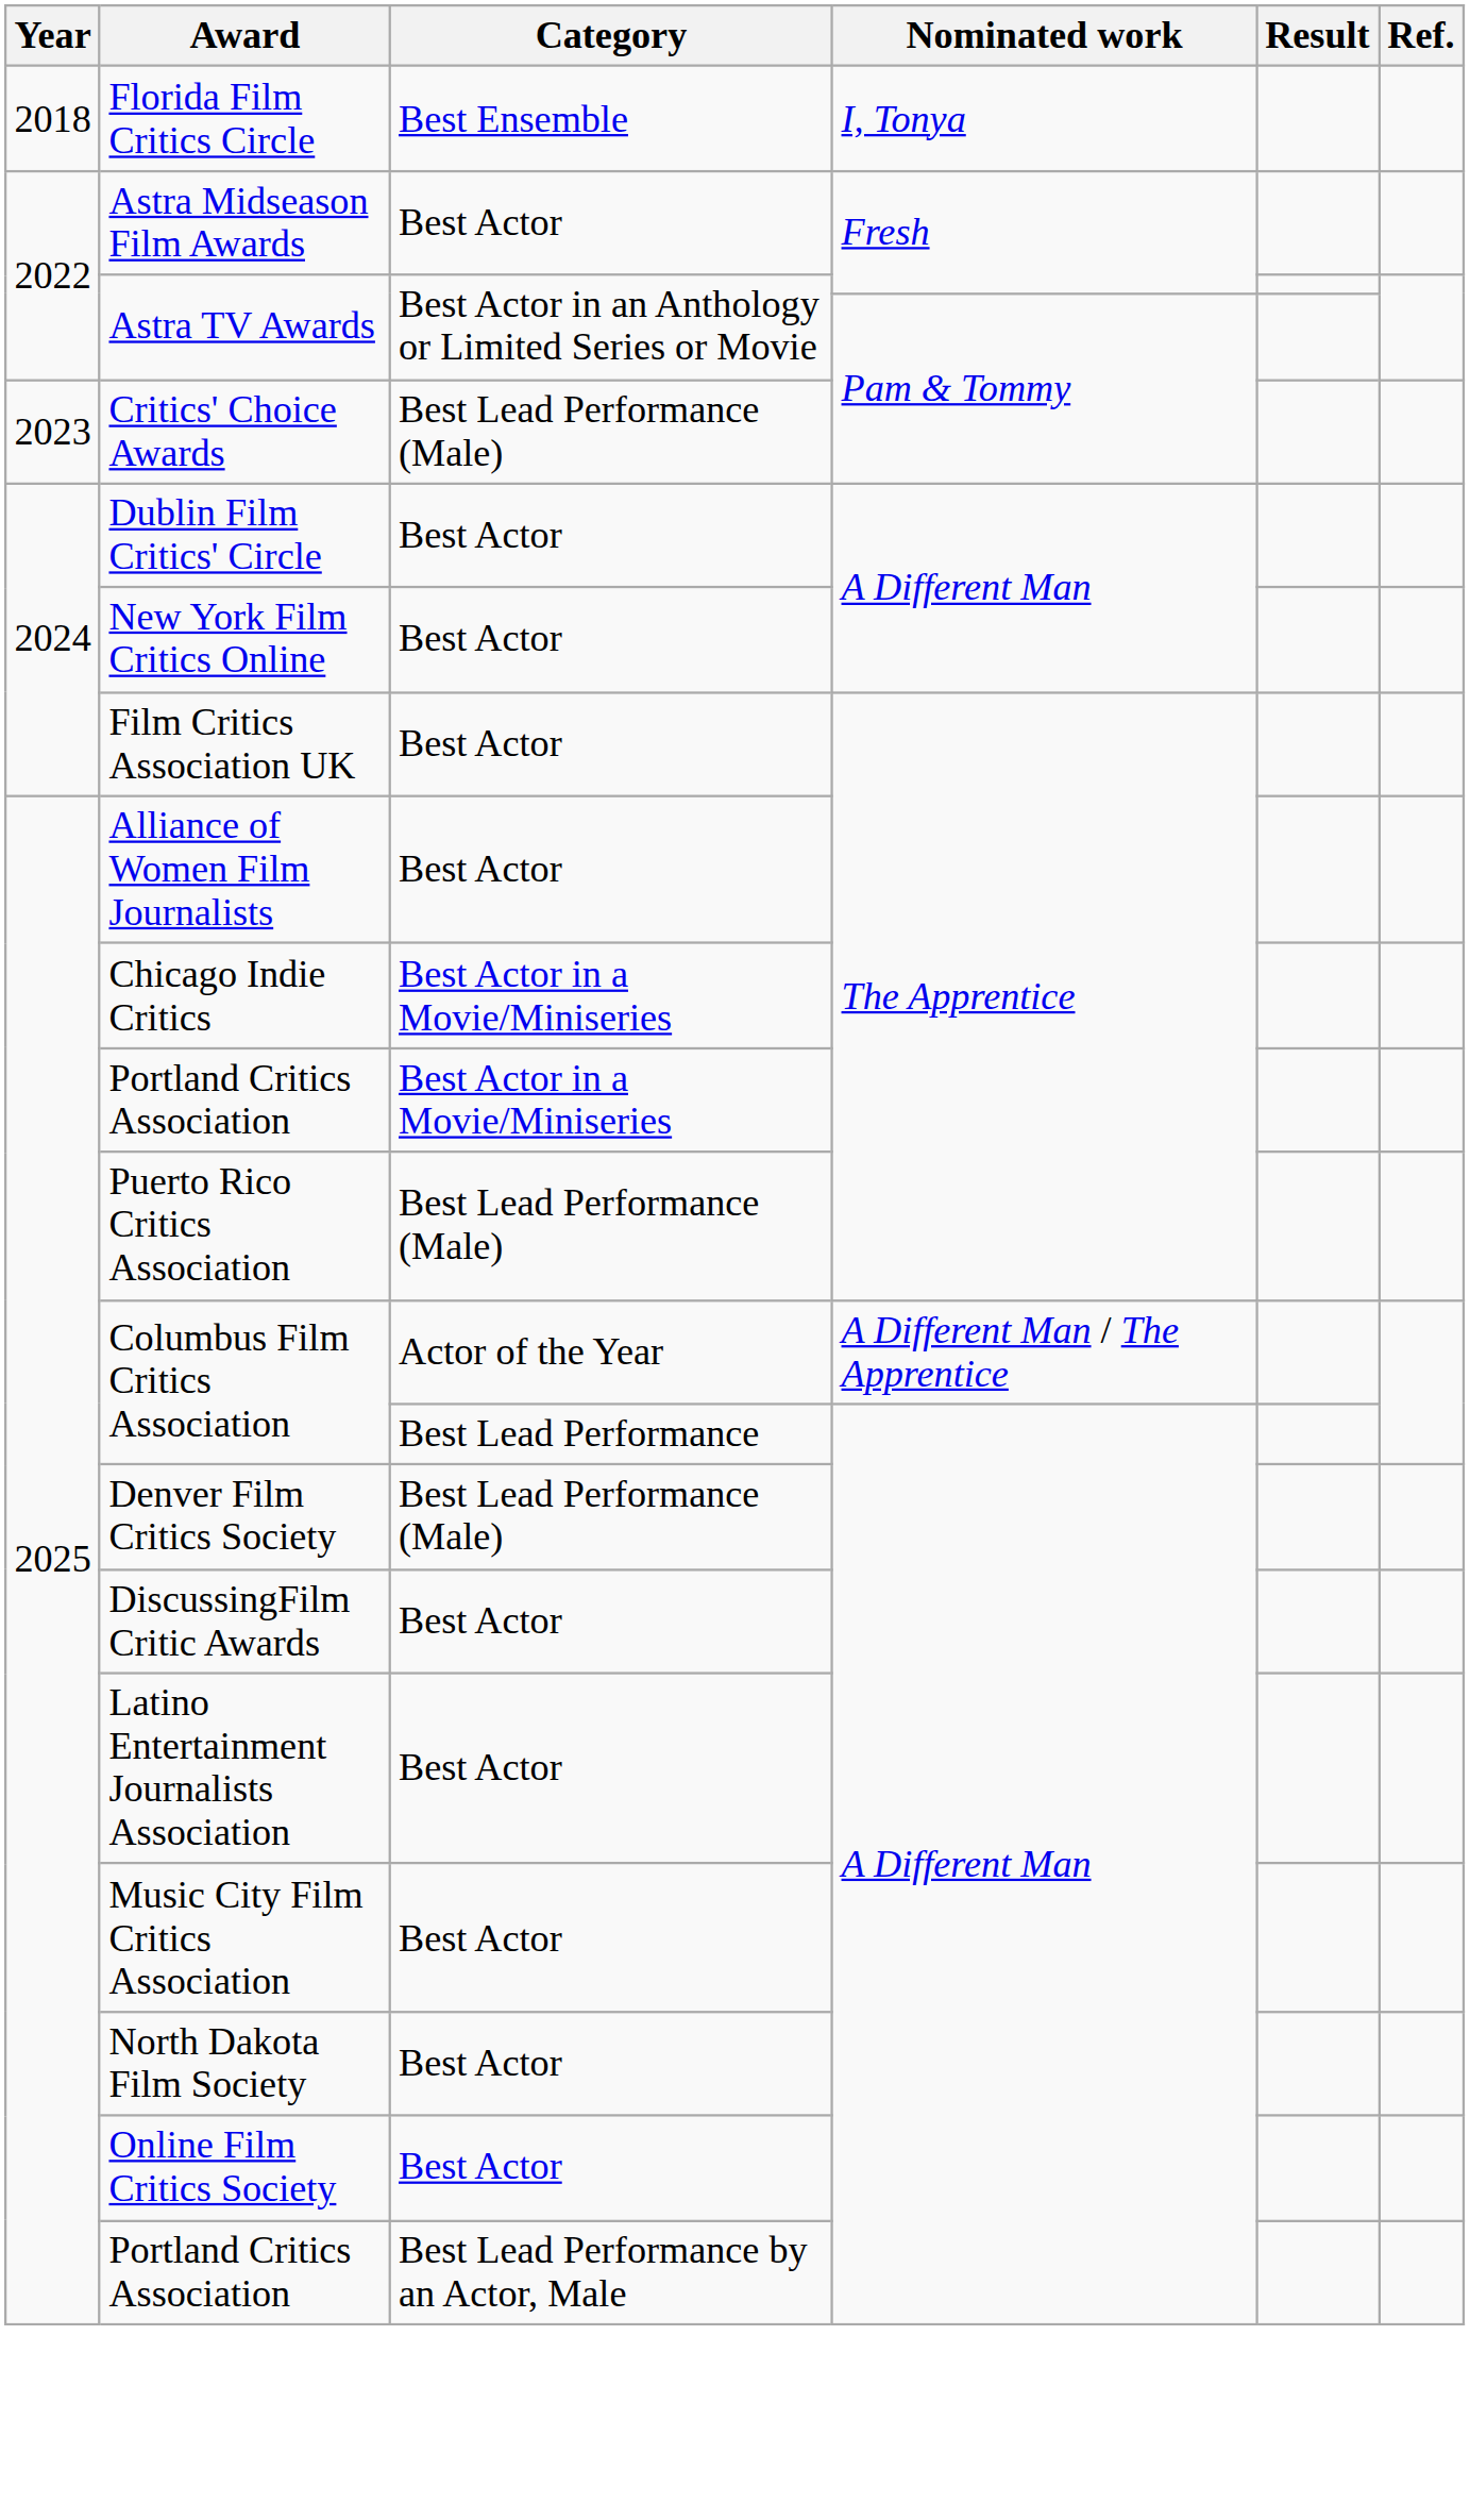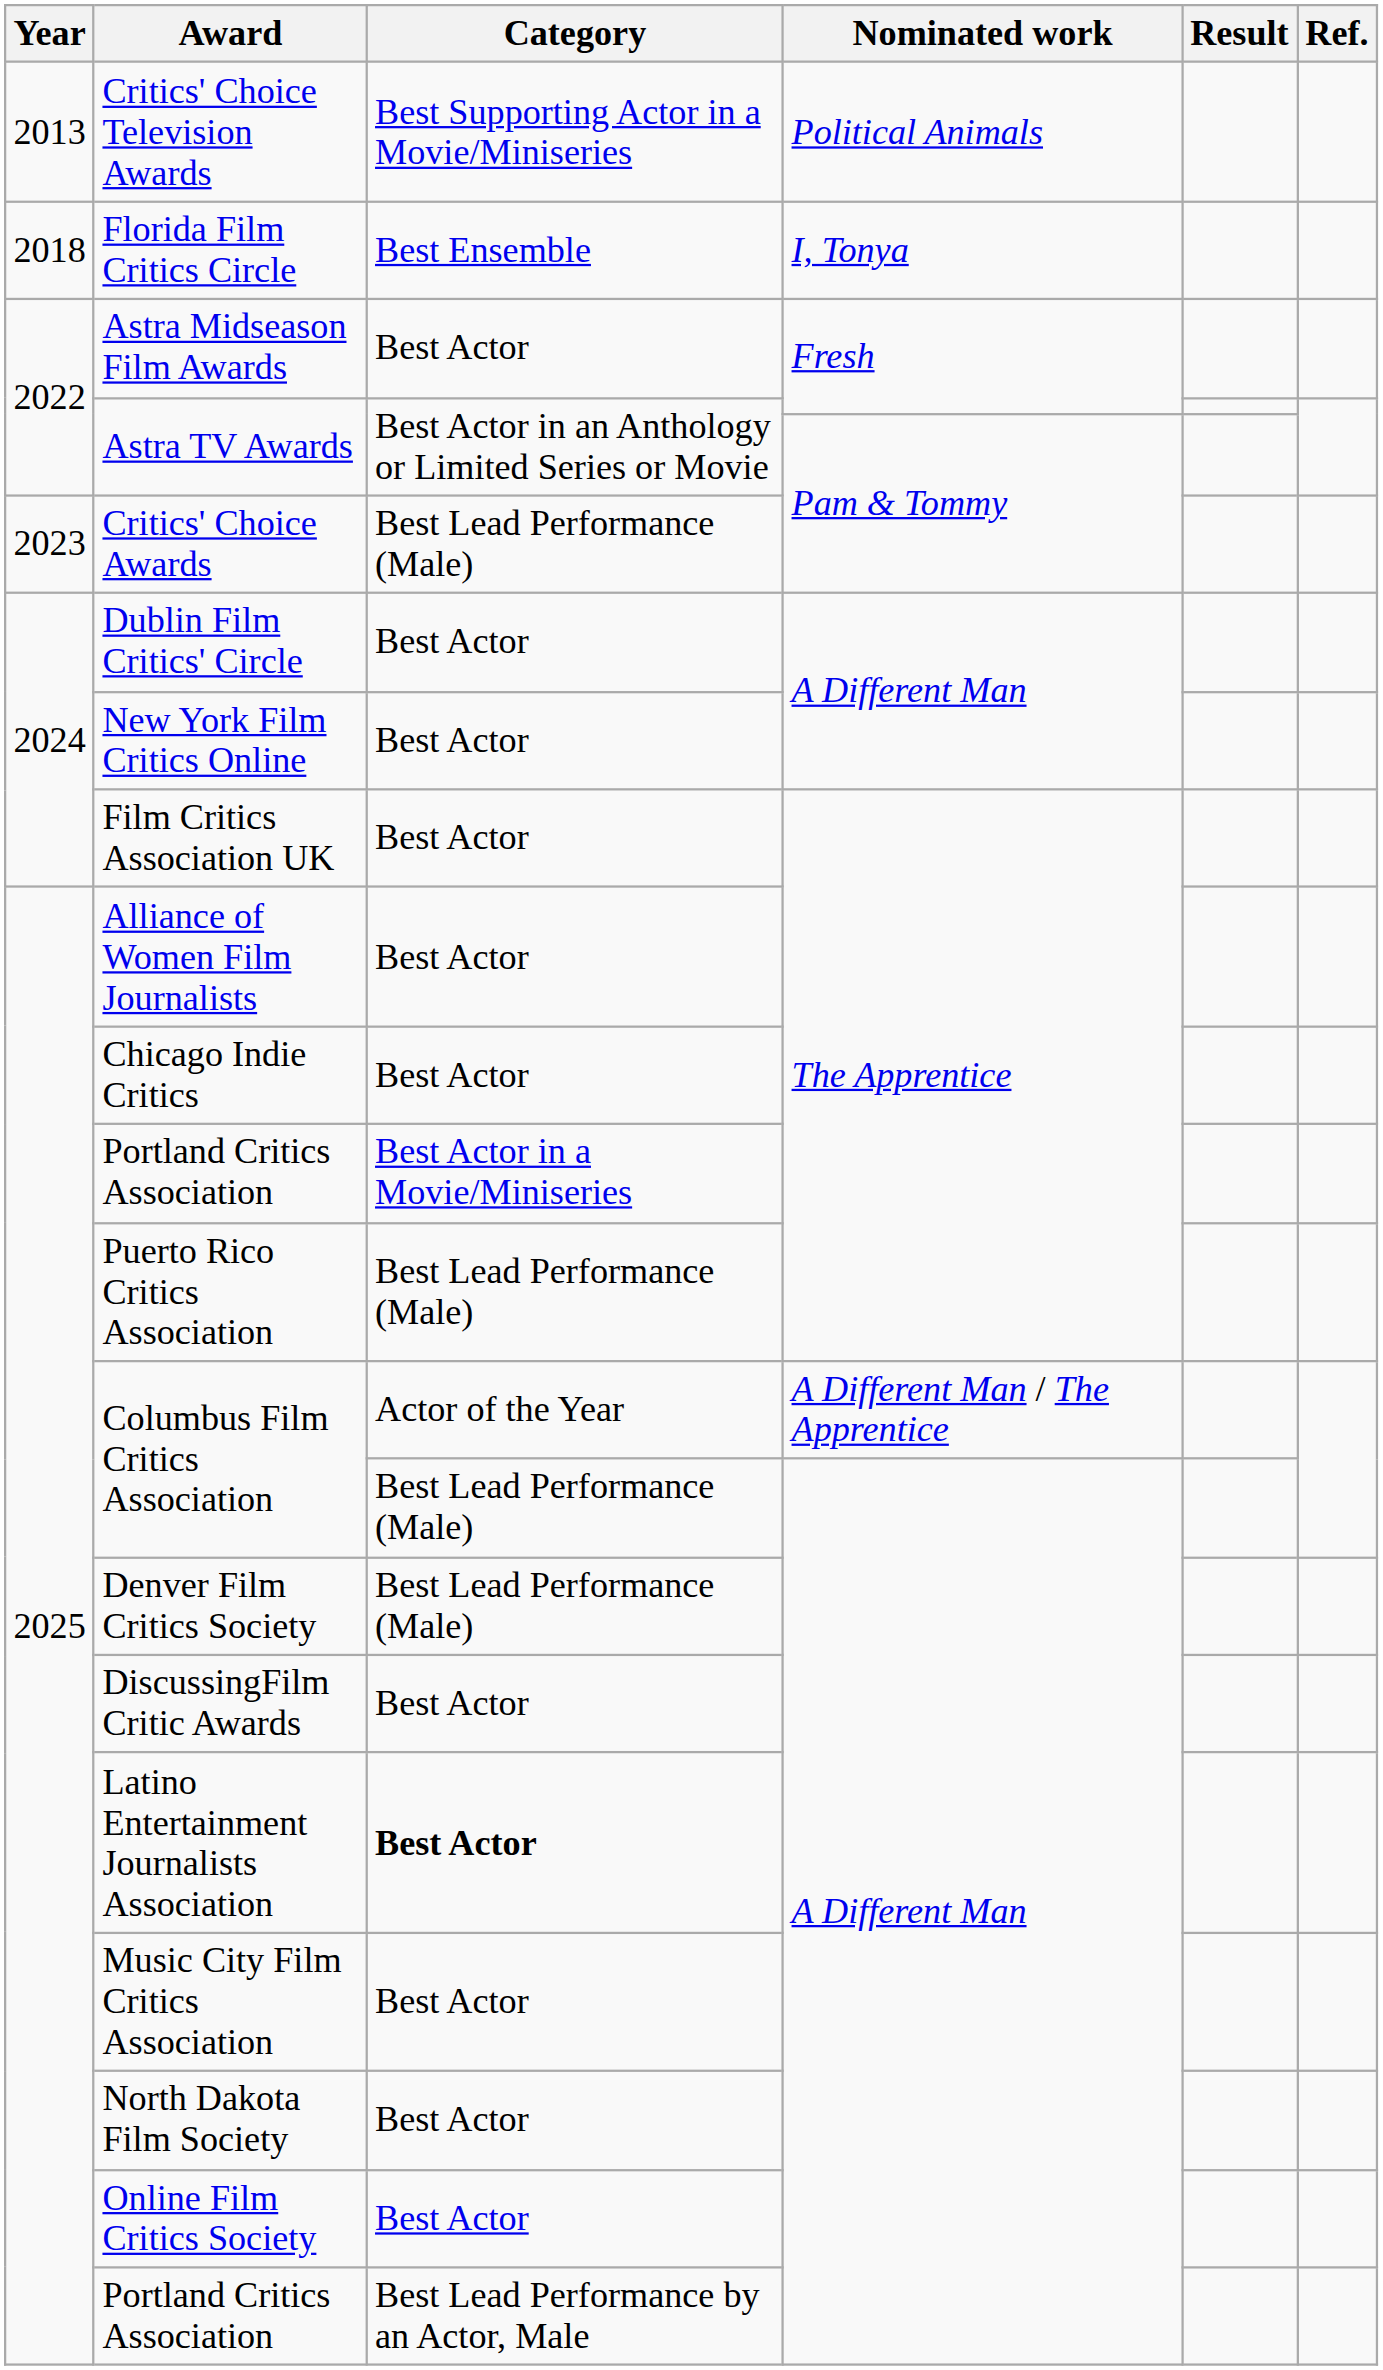 <table class="wikitable sortable plainrowheaders">
 <tr>
 <th scope="col" style="width:6%;">Year</th>
 <th scope="col" style="width:20%;">Award</th>
 <th scope="col" style="width:31%;">Category</th>
 <th scope="col" style="width:30%;">Nominated work</th>
 <th scope="col" style="width:8%;">Result</th>
 <th scope="col" style="width:4%;" class="unsortable">Ref.</th>
+</tr>
+<tr>
+<td style="text-align:center;">2013</td>
+<td><a href='#'>Critics' Choice Television Awards</a></td>
+<td><a href='#'>Best Supporting Actor in a Movie/Miniseries</a></td>
+<td><em><a href='#'>Political Animals</a></em></td>
+<td></td>
+<td style="text-align:center;"></td>
 </tr>
 <tr>
 <td style="text-align:center;">2018</td>
 <td><a href='#'>Florida Film Critics Circle</a></td>
 <td><a href='#'>Best Ensemble</a> </td>
 <td><em><a href='#'>I, Tonya</a></em></td>
 <td></td>
 <td style="text-align:center;"></td>
 </tr>
 <tr>
 <td style="text-align:center;" rowspan=3>2022</td>
 <td><a href='#'>Astra Midseason Film Awards</a></td>
 <td>Best Actor</td>
 <td rowspan="2"><em><a href='#'>Fresh</a></em></td>
 <td></td>
 <td style="text-align:center;"></td>
 </tr>
 <tr>
 <td rowspan="2"><a href='#'>Astra TV Awards</a></td>
 <td rowspan="2">Best Actor in an Anthology or Limited Series or Movie</td>
 <td></td>
 <td style="text-align:center;" rowspan="2"></td>
 </tr>
 <tr>
 <td rowspan="2"><em><a href='#'>Pam & Tommy</a></em></td>
 <td></td>
 </tr>
 <tr>
 <td style="text-align:center;">2023</td>
 <td><a href='#'>Critics' Choice Awards</a></td>
 <td>Best Lead Performance (Male)</td>
 <td></td>
 <td style="text-align:center;"></td>
 </tr>
 <tr>
 <td style="text-align:center;" rowspan=3>2024</td>
 <td><a href='#'>Dublin Film Critics' Circle</a></td>
 <td>Best Actor</td>
 <td rowspan="2"><em><a href='#'>A Different Man</a></em></td>
 <td></td>
 <td style="text-align:center;"></td>
 </tr>
 <tr>
 <td><a href='#'>New York Film Critics Online</a></td>
 <td>Best Actor</td>
 <td></td>
 <td style="text-align:center;"></td>
 </tr>
 <tr>
 <td>Film Critics Association UK</td>
 <td>Best Actor</td>
 <td rowspan="5"><em><a href='#'>The Apprentice</a></em></td>
 <td></td>
 <td style="text-align:center;"></td>
 </tr>
 <tr>
 <td style="text-align:center;" rowspan=13>2025</td>
 <td><a href='#'>Alliance of Women Film Journalists</a></td>
 <td>Best Actor</td>
 <td></td>
 <td style="text-align:center;"></td>
 </tr>
 <tr>
 <td>Chicago Indie Critics</td>
-<td><a href='#'>Best Actor in a Movie/Miniseries</a></td>
+<td>Best Actor</td>
 <td></td>
 <td style="text-align:center;"></td>
 </tr>
 <tr>
 <td>Portland Critics Association</td>
 <td><a href='#'>Best Actor in a Movie/Miniseries</a></td>
 <td></td>
 <td style="text-align:center;"></td>
 </tr>
 <tr>
 <td>Puerto Rico Critics Association</td>
 <td>Best Lead Performance (Male)</td>
 <td></td>
 <td style="text-align:center;"></td>
 </tr>
 <tr>
 <td rowspan="2">Columbus Film Critics Association</td>
 <td>Actor of the Year </td>
 <td><em><a href='#'>A Different Man</a></em> / <em><a href='#'>The Apprentice</a></em></td>
 <td></td>
 <td style="text-align:center;" rowspan="2"></td>
 </tr>
 <tr>
-<td>Best Lead Performance</td>
+<td>Best Lead Performance (Male)</td>
 <td rowspan="8"><em><a href='#'>A Different Man</a></em></td>
 <td></td>
 </tr>
 <tr>
 <td>Denver Film Critics Society</td>
 <td>Best Lead Performance (Male)</td>
 <td></td>
 <td style="text-align:center;"></td>
 </tr>
 <tr>
 <td>DiscussingFilm Critic Awards</td>
 <td>Best Actor</td>
 <td></td>
 <td style="text-align:center;"></td>
 </tr>
 <tr>
 <td>Latino Entertainment Journalists Association</td>
-<td>Best Actor</td>
+<td><strong>Best Actor</strong></td>
 <td></td>
 <td style="text-align:center;"></td>
 </tr>
 <tr>
 <td>Music City Film Critics Association</td>
 <td>Best Actor</td>
 <td></td>
 <td style="text-align:center;"></td>
 </tr>
 <tr>
 <td>North Dakota Film Society</td>
 <td>Best Actor</td>
 <td></td>
 <td style="text-align:center;"></td>
 </tr>
 <tr>
 <td><a href='#'>Online Film Critics Society</a></td>
 <td><a href='#'>Best Actor</a></td>
 <td></td>
 <td style="text-align:center;"></td>
 </tr>
 <tr>
 <td>Portland Critics Association</td>
 <td>Best Lead Performance by an Actor, Male</td>
 <td></td>
 <td style="text-align:center;"></td>
 </tr>
 </table>
